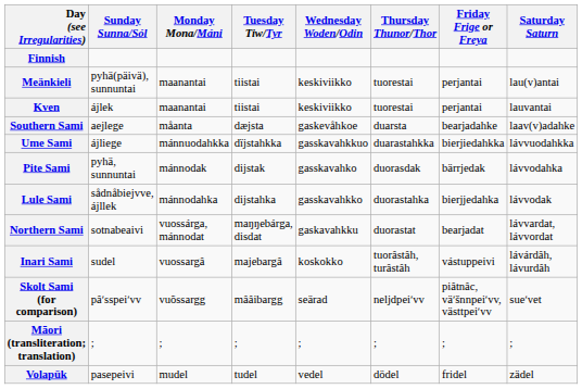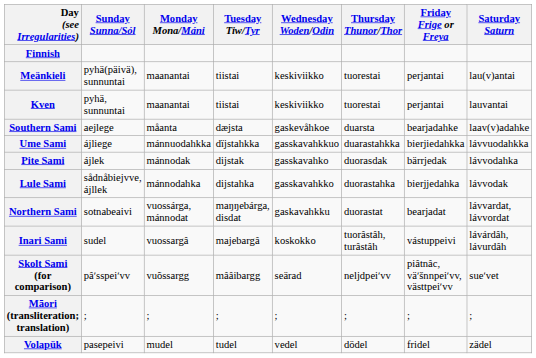 <table cellspacing="1" style="width:100%;" class="wikitable">
 <tr>
 <th style="width:16%; text-align:right;">Day<br><em>(see <a href='#'>Irregularities</a>)</em></th>
 <th style="width:12%;"><a href='#'>Sunday</a><br><em><a href='#'>Sunna/Sól</a></em></th>
 <th style="width:12%;"><a href='#'>Monday</a><br><em>Mona/<a href='#'>Máni</a></em></th>
 <th style="width:12%;"><a href='#'>Tuesday</a><br><em>Tiw/<a href='#'>Tyr</a></em></th>
 <th style="width:12%;"><a href='#'>Wednesday</a><br><em><a href='#'>Woden</a>/<a href='#'>Odin</a></em></th>
 <th style="width:12%;"><a href='#'>Thursday</a><br><em><a href='#'>Thunor</a>/<a href='#'>Thor</a></em></th>
 <th style="width:12%;"><a href='#'>Friday</a><br><em><a href='#'>Frige</a> or <a href='#'>Freya</a></em></th>
 <th style="width:12%;"><a href='#'>Saturday</a><br><em><a href='#'>Saturn</a></em></th>
 </tr>
 <tr>
 <th><a href='#'>Finnish</a></th>
 <td></td>
 <td></td>
 <td></td>
 <td></td>
 <td></td>
 <td></td>
 <td></td>
 </tr>
 <tr>
 <th><a href='#'>Meänkieli</a></th>
 <td>pyhä(päivä), sunnuntai</td>
 <td>maanantai</td>
 <td>tiistai</td>
 <td>keskiviikko</td>
 <td>tuorestai</td>
 <td>perjantai</td>
 <td>lau(v)antai</td>
 </tr>
 <tr>
 <th><a href='#'>Kven</a></th>
-<td>ájlek</td>
+<td>pyhä, sunnuntai</td>
 <td>maanantai</td>
 <td>tiistai</td>
 <td>keskiviikko</td>
 <td>tuorestai</td>
 <td>perjantai</td>
 <td>lauvantai</td>
 </tr>
 <tr>
 <th><a href='#'>Southern Sami</a></th>
 <td>aejlege</td>
 <td>måanta</td>
 <td>dæjsta</td>
 <td>gaskevåhkoe</td>
 <td>duarsta</td>
 <td>bearjadahke</td>
 <td>laav(v)adahke</td>
 </tr>
 <tr>
 <th><a href='#'>Ume Sami</a></th>
 <td>ájliege</td>
 <td>mánnuodahkka</td>
 <td>dïjstahkka</td>
 <td>gasskavahkkuo</td>
 <td>duarastahkka</td>
 <td>bierjiedahkka</td>
 <td>lávvuodahkka</td>
 </tr>
 <tr>
 <th><a href='#'>Pite Sami</a></th>
-<td>pyhä, sunnuntai</td>
+<td>ájlek</td>
 <td>mánnodak</td>
 <td>dijstak</td>
 <td>gasskavahko</td>
 <td>duorasdak</td>
 <td>bärrjedak</td>
 <td>lávvodahka</td>
 </tr>
 <tr>
 <th><a href='#'>Lule Sami</a></th>
 <td>sådnåbiejvve, ájllek</td>
 <td>mánnodahka</td>
 <td>dijstahka</td>
 <td>gasskavahkko</td>
 <td>duorastahka</td>
 <td>bierjjedahka</td>
 <td>lávvodak</td>
 </tr>
 <tr>
 <th><a href='#'>Northern Sami</a></th>
 <td>sotnabeaivi</td>
 <td>vuossárga, mánnodat</td>
 <td>maŋŋebárga, disdat</td>
 <td>gaskavahkku</td>
 <td>duorastat</td>
 <td>bearjadat</td>
 <td>lávvardat, lávvordat</td>
 </tr>
 <tr>
 <th><a href='#'>Inari Sami</a></th>
 <td>sudel</td>
 <td>vuossargâ</td>
 <td>majebargâ</td>
 <td>koskokko</td>
 <td>tuorâstâh, turâstâh</td>
 <td>vástuppeivi</td>
 <td>lávárdâh, lávurdâh</td>
 </tr>
 <tr>
 <th><a href='#'>Skolt Sami</a><br> (for comparison)</th>
 <td>pâʹsspeiʹvv</td>
 <td>vuõssargg</td>
 <td>mââibargg</td>
 <td>seärad</td>
 <td>neljdpeiʹvv</td>
 <td>piâtnâc, väʹšnnpeiʹvv, västtpeiʹvv</td>
 <td>sueʹvet</td>
 </tr>
 <tr>
 <th><a href='#'>Māori</a><br> (transliteration; translation)</th>
 <td>; </td>
 <td>; </td>
 <td>; </td>
 <td>; </td>
 <td>; </td>
 <td>; </td>
 <td>; </td>
 </tr>
 <tr>
 <th><a href='#'>Volapük</a></th>
 <td>pasepeivi</td>
 <td>mudel</td>
 <td>tudel</td>
 <td>vedel</td>
 <td>dödel</td>
 <td>fridel</td>
 <td>zädel</td>
 </tr>
 </table>
